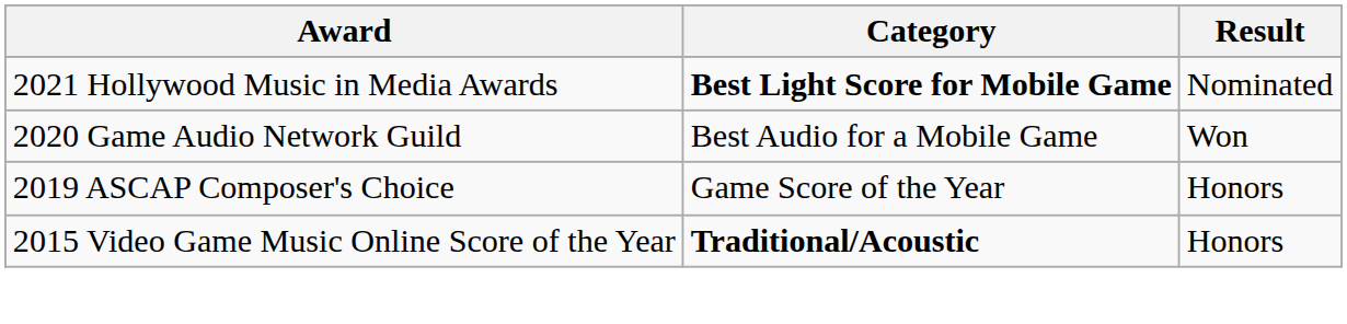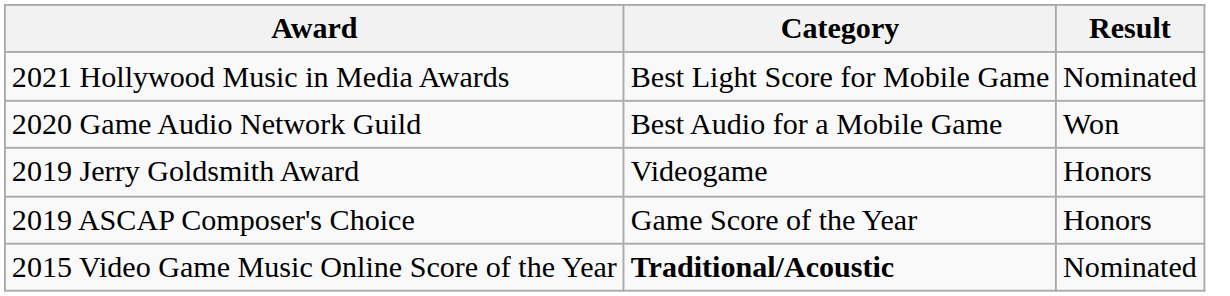 <table class="wikitable">
 <tr>
 <th>Award</th>
 <th>Category</th>
 <th>Result</th>
 </tr>
 <tr>
 <td>2021 Hollywood Music in Media Awards</td>
-<td><strong>Best Light Score for Mobile Game</strong></td>
+<td>Best Light Score for Mobile Game</td>
 <td>Nominated</td>
 </tr>
 <tr>
 <td>2020 Game Audio Network Guild</td>
 <td>Best Audio for a Mobile Game</td>
 <td>Won</td>
+</tr>
+<tr>
+<td>2019 Jerry Goldsmith Award</td>
+<td>Videogame</td>
+<td>Honors</td>
 </tr>
 <tr>
 <td>2019 ASCAP Composer's Choice</td>
 <td>Game Score of the Year</td>
 <td>Honors</td>
 </tr>
 <tr>
 <td>2015 Video Game Music Online Score of the Year</td>
 <td><strong>Traditional/Acoustic</strong></td>
-<td>Honors</td>
+<td>Nominated</td>
 </tr>
 </table>
